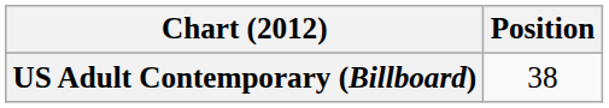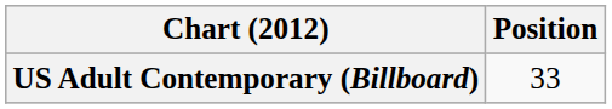 <table class="wikitable plainrowheaders" style="text-align:center">
 <tr>
 <th scope="col">Chart (2012)</th>
 <th scope="col">Position</th>
 </tr>
 <tr>
 <th scope="row">US Adult Contemporary (<em>Billboard</em>)</th>
-<td>38</td>
+<td>33</td>
 </tr>
 </table>
